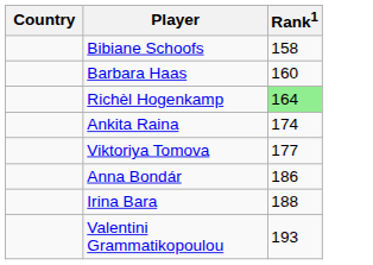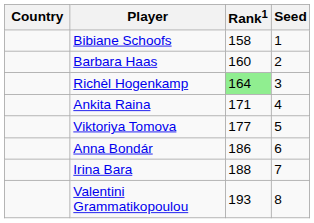 <table class="sortable wikitable">
 <tr>
 <th width="70">Country</th>
 <th width="175">Player</th>
 <th>Rank<sup>1</sup></th>
+<th>Seed</th>
 </tr>
 <tr>
 <td></td>
 <td><a href='#'>Bibiane Schoofs</a></td>
 <td>158</td>
+<td>1</td>
 </tr>
 <tr>
 <td></td>
 <td><a href='#'>Barbara Haas</a></td>
 <td>160</td>
+<td>2</td>
 </tr>
 <tr>
 <td></td>
 <td><a href='#'>Richèl Hogenkamp</a></td>
 <td style="background: lightgreen;">164</td>
+<td>3</td>
 </tr>
 <tr>
 <td></td>
 <td><a href='#'>Ankita Raina</a></td>
-<td>174</td>
+<td>171</td>
+<td>4</td>
 </tr>
 <tr>
 <td></td>
 <td><a href='#'>Viktoriya Tomova</a></td>
 <td>177</td>
+<td>5</td>
 </tr>
 <tr>
 <td></td>
 <td><a href='#'>Anna Bondár</a></td>
 <td>186</td>
+<td>6</td>
 </tr>
 <tr>
 <td></td>
 <td><a href='#'>Irina Bara</a></td>
 <td>188</td>
+<td>7</td>
 </tr>
 <tr>
 <td></td>
 <td><a href='#'>Valentini Grammatikopoulou</a></td>
 <td>193</td>
+<td>8</td>
 </tr>
 </table>
